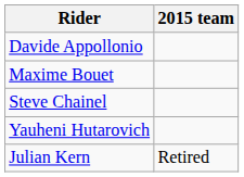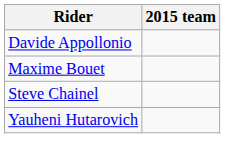 <table class="wikitable">
 <tr>
 <th>Rider</th>
 <th>2015 team</th>
 </tr>
 <tr>
 <td><a href='#'>Davide Appollonio</a></td>
 <td></td>
 </tr>
 <tr>
 <td><a href='#'>Maxime Bouet</a></td>
 <td></td>
 </tr>
 <tr>
 <td><a href='#'>Steve Chainel</a></td>
 <td></td>
 </tr>
 <tr>
 <td><a href='#'>Yauheni Hutarovich</a></td>
 <td></td>
 </tr>
-<tr>
-<td><a href='#'>Julian Kern</a></td>
-<td>Retired</td>
-</tr>
 </table>
